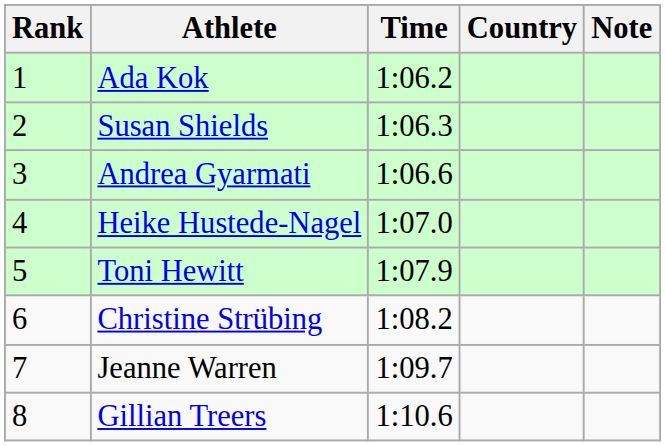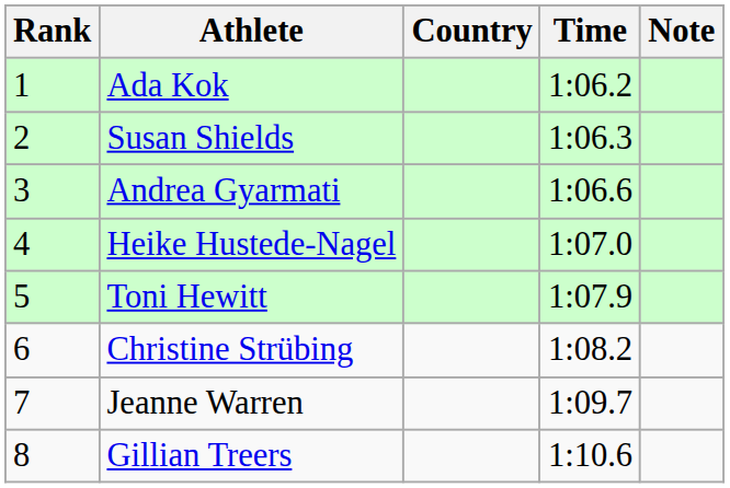 <table class="wikitable sortable">
 <tr>
 <th>Rank</th>
 <th>Athlete</th>
+<th>Country</th>
 <th>Time</th>
-<th>Country</th>
 <th>Note</th>
 </tr>
 <tr bgcolor=#CCFFCC>
 <td>1</td>
 <td><a href='#'>Ada Kok</a></td>
+<td></td>
 <td>1:06.2</td>
-<td></td>
 <td></td>
 </tr>
 <tr bgcolor=#CCFFCC>
 <td>2</td>
 <td><a href='#'>Susan Shields</a></td>
+<td></td>
 <td>1:06.3</td>
-<td></td>
 <td></td>
 </tr>
 <tr bgcolor=#CCFFCC>
 <td>3</td>
 <td><a href='#'>Andrea Gyarmati</a></td>
+<td></td>
 <td>1:06.6</td>
-<td></td>
 <td></td>
 </tr>
 <tr bgcolor=#CCFFCC>
 <td>4</td>
 <td><a href='#'>Heike Hustede-Nagel</a></td>
+<td></td>
 <td>1:07.0</td>
-<td></td>
 <td></td>
 </tr>
 <tr bgcolor=#CCFFCC>
 <td>5</td>
 <td><a href='#'>Toni Hewitt</a></td>
+<td></td>
 <td>1:07.9</td>
-<td></td>
 <td></td>
 </tr>
 <tr>
 <td>6</td>
 <td><a href='#'>Christine Strübing</a></td>
+<td></td>
 <td>1:08.2</td>
-<td></td>
 <td></td>
 </tr>
 <tr>
 <td>7</td>
 <td>Jeanne Warren</td>
+<td></td>
 <td>1:09.7</td>
-<td></td>
 <td></td>
 </tr>
 <tr>
 <td>8</td>
 <td><a href='#'>Gillian Treers</a></td>
+<td></td>
 <td>1:10.6</td>
-<td></td>
 <td></td>
 </tr>
 </table>
